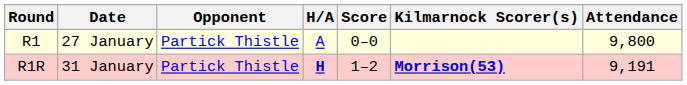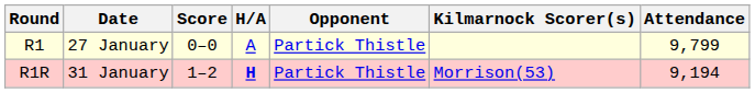 <table class="wikitable" style="text-align:center">
 <tr>
 <th>Round</th>
 <th>Date</th>
+<th>Score</th>
+<th>H/A</th>
 <th>Opponent</th>
-<th>H/A</th>
-<th>Score</th>
 <th>Kilmarnock Scorer(s)</th>
 <th>Attendance</th>
 </tr>
 <tr bgcolor=#FFFFDD>
 <td>R1</td>
 <td align=left>27 January</td>
+<td>0–0</td>
+<td><a href='#'>A</a></td>
 <td align=left><a href='#'>Partick Thistle</a></td>
-<td><a href='#'>A</a></td>
-<td>0–0</td>
 <td align=left></td>
-<td>9,800</td>
+<td>9,799</td>
 </tr>
 <tr bgcolor=#FFCCCC>
 <td>R1R</td>
 <td align=left>31 January</td>
+<td>1–2</td>
+<td><strong><a href='#'>H</a></strong></td>
 <td align=left><a href='#'>Partick Thistle</a></td>
-<td><strong><a href='#'>H</a></strong></td>
-<td>1–2</td>
-<td align=left><strong><a href='#'>Morrison(53)</a></strong></td>
-<td>9,191</td>
+<td align=left><a href='#'>Morrison(53)</a></td>
+<td>9,194</td>
 </tr>
 </table>
